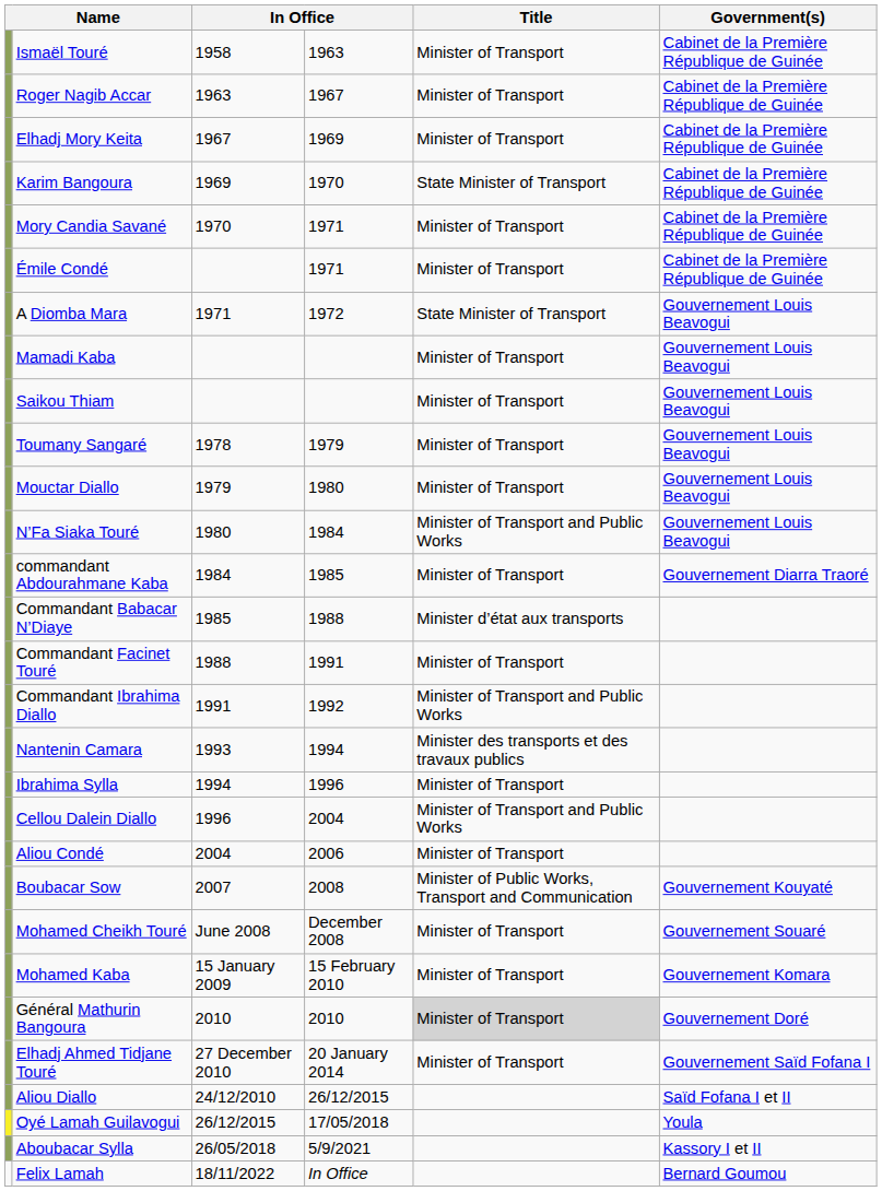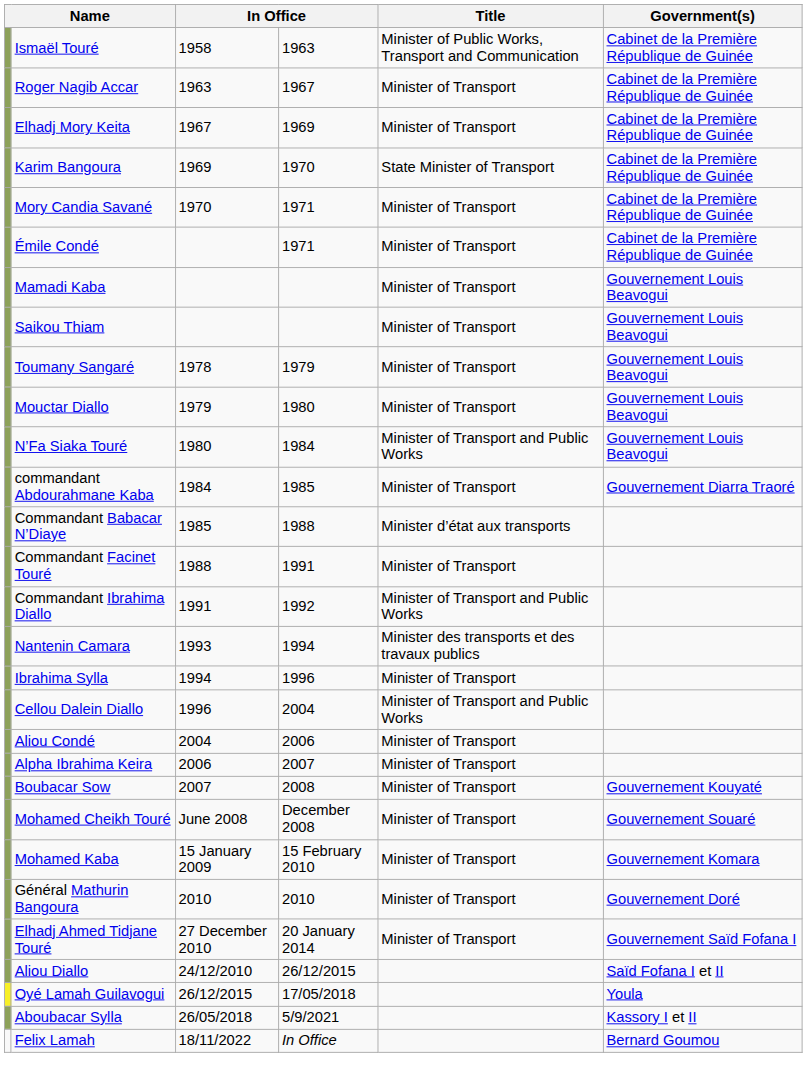 <table class="wikitable alternance">
 <tr>
 <th colspan="2" scope="col">Name</th>
 <th colspan="2" scope="col">In Office</th>
 <th scope="col">Title</th>
 <th scope="col">Government(s)</th>
 </tr>
 <tr>
 <td bgcolor="#8DA15A"></td>
 <td><a href='#'>Ismaël Touré</a></td>
 <td>1958</td>
 <td>1963</td>
-<td>Minister of Transport</td>
+<td>Minister of Public Works, Transport and Communication</td>
 <td><a href='#'>Cabinet de la Première République de Guinée</a></td>
 </tr>
 <tr>
 <td bgcolor="#8DA15A"></td>
 <td><a href='#'>Roger Nagib Accar</a></td>
 <td>1963</td>
 <td>1967</td>
 <td>Minister of Transport</td>
 <td><a href='#'>Cabinet de la Première République de Guinée</a></td>
 </tr>
 <tr>
 <td bgcolor="#8DA15A"></td>
 <td><a href='#'>Elhadj Mory Keita</a></td>
 <td>1967</td>
 <td>1969</td>
 <td>Minister of Transport</td>
 <td><a href='#'>Cabinet de la Première République de Guinée</a></td>
 </tr>
 <tr>
 <td bgcolor="#8DA15A"></td>
 <td><a href='#'>Karim Bangoura</a></td>
 <td>1969</td>
 <td>1970</td>
 <td>State Minister of Transport</td>
 <td><a href='#'>Cabinet de la Première République de Guinée</a></td>
 </tr>
 <tr>
 <td bgcolor="#8DA15A"></td>
 <td><a href='#'>Mory Candia Savané</a></td>
 <td>1970</td>
 <td>1971</td>
 <td>Minister of Transport</td>
 <td><a href='#'>Cabinet de la Première République de Guinée</a></td>
 </tr>
 <tr>
 <td bgcolor="#8DA15A"></td>
 <td><a href='#'>Émile Condé</a></td>
 <td></td>
 <td>1971</td>
 <td>Minister of Transport</td>
 <td><a href='#'>Cabinet de la Première République de Guinée</a></td>
-</tr>
-<tr>
-<td bgcolor="#8DA15A"></td>
-<td>A <a href='#'>Diomba Mara</a></td>
-<td>1971</td>
-<td>1972</td>
-<td>State Minister of Transport</td>
-<td><a href='#'>Gouvernement Louis Beavogui</a></td>
 </tr>
 <tr>
 <td bgcolor="#8DA15A"></td>
 <td><a href='#'>Mamadi Kaba</a></td>
 <td></td>
 <td></td>
 <td>Minister of Transport</td>
 <td><a href='#'>Gouvernement Louis Beavogui</a></td>
 </tr>
 <tr>
 <td bgcolor="#8DA15A"></td>
 <td><a href='#'>Saikou Thiam</a></td>
 <td></td>
 <td></td>
 <td>Minister of Transport</td>
 <td><a href='#'>Gouvernement Louis Beavogui</a></td>
 </tr>
 <tr>
 <td bgcolor="#8DA15A"></td>
 <td><a href='#'>Toumany Sangaré</a></td>
 <td>1978</td>
 <td>1979</td>
 <td>Minister of Transport</td>
 <td><a href='#'>Gouvernement Louis Beavogui</a></td>
 </tr>
 <tr>
 <td bgcolor="#8DA15A"></td>
 <td><a href='#'>Mouctar Diallo</a></td>
 <td>1979</td>
 <td>1980</td>
 <td>Minister of Transport</td>
 <td><a href='#'>Gouvernement Louis Beavogui</a></td>
 </tr>
 <tr>
 <td bgcolor="#8DA15A"></td>
 <td><a href='#'>N’Fa Siaka Touré</a></td>
 <td>1980</td>
 <td>1984</td>
 <td>Minister of Transport and Public Works</td>
 <td><a href='#'>Gouvernement Louis Beavogui</a></td>
 </tr>
 <tr>
 <td bgcolor="#8DA15A"></td>
 <td>commandant <a href='#'>Abdourahmane Kaba</a></td>
 <td>1984</td>
 <td>1985</td>
 <td>Minister of Transport</td>
 <td><a href='#'>Gouvernement Diarra Traoré</a></td>
 </tr>
 <tr>
 <td bgcolor="#8DA15A"></td>
 <td>Commandant <a href='#'>Babacar N’Diaye</a></td>
 <td>1985</td>
 <td>1988</td>
 <td>Minister d’état aux transports</td>
 <td></td>
 </tr>
 <tr>
 <td bgcolor="#8DA15A"></td>
 <td>Commandant <a href='#'>Facinet Touré</a></td>
 <td>1988</td>
 <td>1991</td>
 <td>Minister of Transport</td>
 <td></td>
 </tr>
 <tr>
 <td bgcolor="#8DA15A"></td>
 <td>Commandant <a href='#'>Ibrahima Diallo</a></td>
 <td>1991</td>
 <td>1992</td>
 <td>Minister of Transport and Public Works</td>
 <td></td>
 </tr>
 <tr>
 <td bgcolor="#8DA15A"></td>
 <td><a href='#'>Nantenin Camara</a></td>
 <td>1993</td>
 <td>1994</td>
 <td>Minister des transports et des travaux publics</td>
 <td></td>
 </tr>
 <tr>
 <td bgcolor="#8DA15A"></td>
 <td><a href='#'>Ibrahima Sylla</a></td>
 <td>1994</td>
 <td>1996</td>
 <td>Minister of Transport</td>
 <td></td>
 </tr>
 <tr>
 <td bgcolor="#8DA15A"></td>
 <td><a href='#'>Cellou Dalein Diallo</a></td>
 <td>1996</td>
 <td>2004</td>
 <td>Minister of Transport and Public Works</td>
 <td></td>
 </tr>
 <tr>
 <td bgcolor="#8DA15A"></td>
 <td><a href='#'>Aliou Condé</a></td>
 <td>2004</td>
 <td>2006</td>
 <td>Minister of Transport</td>
 <td></td>
 </tr>
 <tr>
 <td bgcolor="#8DA15A"></td>
+<td><a href='#'>Alpha Ibrahima Keira</a></td>
+<td>2006</td>
+<td>2007</td>
+<td>Minister of Transport</td>
+<td></td>
+</tr>
+<tr>
+<td bgcolor="#8DA15A"></td>
 <td><a href='#'>Boubacar Sow</a></td>
 <td>2007</td>
 <td>2008</td>
-<td>Minister of Public Works, Transport and Communication</td>
+<td>Minister of Transport</td>
 <td><a href='#'>Gouvernement Kouyaté</a></td>
 </tr>
 <tr>
 <td bgcolor="#8DA15A"></td>
 <td><a href='#'>Mohamed Cheikh Touré</a></td>
 <td>June 2008</td>
 <td>December 2008</td>
 <td>Minister of Transport</td>
 <td><a href='#'>Gouvernement Souaré</a></td>
 </tr>
 <tr>
 <td bgcolor="#8DA15A"></td>
 <td><a href='#'>Mohamed Kaba</a></td>
 <td>15 January 2009</td>
 <td>15 February 2010</td>
 <td>Minister of Transport</td>
 <td><a href='#'>Gouvernement Komara</a></td>
 </tr>
 <tr>
 <td bgcolor="#8DA15A"></td>
 <td>Général <a href='#'>Mathurin Bangoura</a></td>
 <td>2010</td>
 <td>2010</td>
-<td style="background: lightgrey;">Minister of Transport</td>
+<td>Minister of Transport</td>
 <td><a href='#'>Gouvernement Doré</a></td>
 </tr>
 <tr>
 <td bgcolor="#8DA15A"></td>
 <td><a href='#'>Elhadj Ahmed Tidjane Touré</a></td>
 <td>27 December 2010</td>
 <td>20 January 2014</td>
 <td>Minister of Transport</td>
 <td><a href='#'>Gouvernement Saïd Fofana I</a></td>
 </tr>
 <tr>
 <td bgcolor="#8DA15A"></td>
 <td><a href='#'>Aliou Diallo</a></td>
 <td>24/12/2010</td>
 <td>26/12/2015</td>
 <td></td>
 <td><a href='#'>Saïd Fofana I</a> et <a href='#'>II</a></td>
 </tr>
 <tr>
 <td bgcolor="#F7EF28"></td>
 <td><a href='#'>Oyé Lamah Guilavogui</a></td>
 <td>26/12/2015</td>
 <td>17/05/2018</td>
 <td></td>
 <td><a href='#'>Youla</a></td>
 </tr>
 <tr>
 <td bgcolor="#8DA15A"></td>
 <td><a href='#'>Aboubacar Sylla</a></td>
 <td>26/05/2018</td>
 <td>5/9/2021</td>
 <td></td>
 <td><a href='#'>Kassory I</a> et <a href='#'>II</a></td>
 </tr>
 <tr>
 <td></td>
 <td><a href='#'>Felix Lamah</a></td>
 <td>18/11/2022</td>
 <td><em>In Office</em></td>
 <td></td>
 <td><a href='#'>Bernard Goumou</a></td>
 </tr>
 </table>
